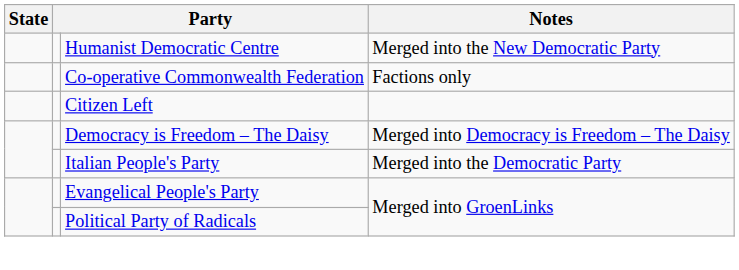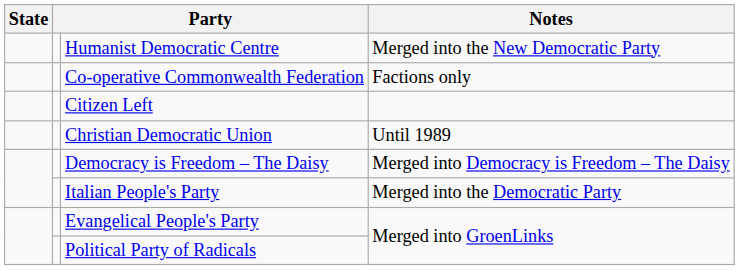 <table class="wikitable sortable">
 <tr>
 <th>State</th>
 <th colspan="2">Party</th>
 <th>Notes</th>
 </tr>
 <tr>
 <td></td>
 <td></td>
 <td><a href='#'>Humanist Democratic Centre</a></td>
 <td>Merged into the <a href='#'>New Democratic Party</a></td>
 </tr>
 <tr>
 <td></td>
 <td></td>
 <td><a href='#'>Co-operative Commonwealth Federation</a></td>
 <td>Factions only</td>
 </tr>
 <tr>
 <td></td>
 <td></td>
 <td><a href='#'>Citizen Left</a></td>
 <td></td>
 </tr>
 <tr>
+<td></td>
+<td></td>
+<td><a href='#'>Christian Democratic Union</a></td>
+<td>Until 1989</td>
+</tr>
+<tr>
 <td rowspan="2"></td>
 <td></td>
 <td><a href='#'>Democracy is Freedom – The Daisy</a></td>
 <td>Merged into <a href='#'>Democracy is Freedom – The Daisy</a></td>
 </tr>
 <tr>
 <td></td>
 <td><a href='#'>Italian People's Party</a></td>
 <td>Merged into the <a href='#'>Democratic Party</a></td>
 </tr>
 <tr>
 <td rowspan="2"></td>
 <td></td>
 <td><a href='#'>Evangelical People's Party</a></td>
 <td rowspan="2">Merged into <a href='#'>GroenLinks</a></td>
 </tr>
 <tr>
 <td></td>
 <td><a href='#'>Political Party of Radicals</a></td>
 </tr>
 </table>
